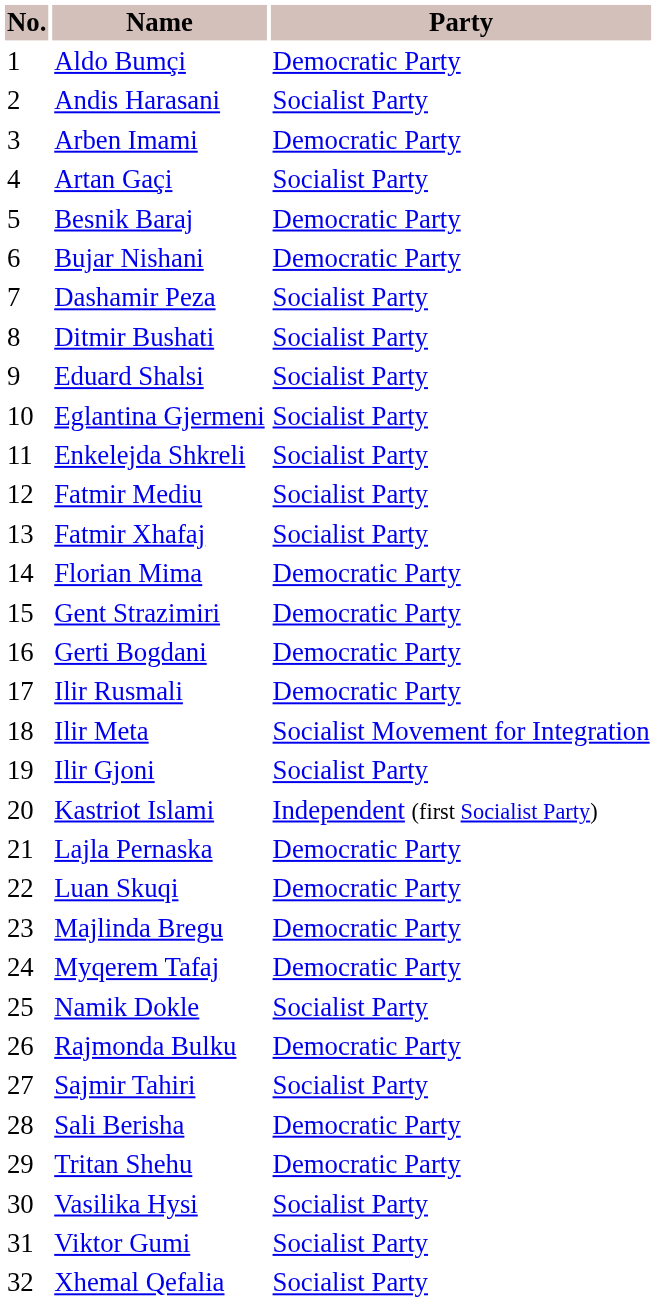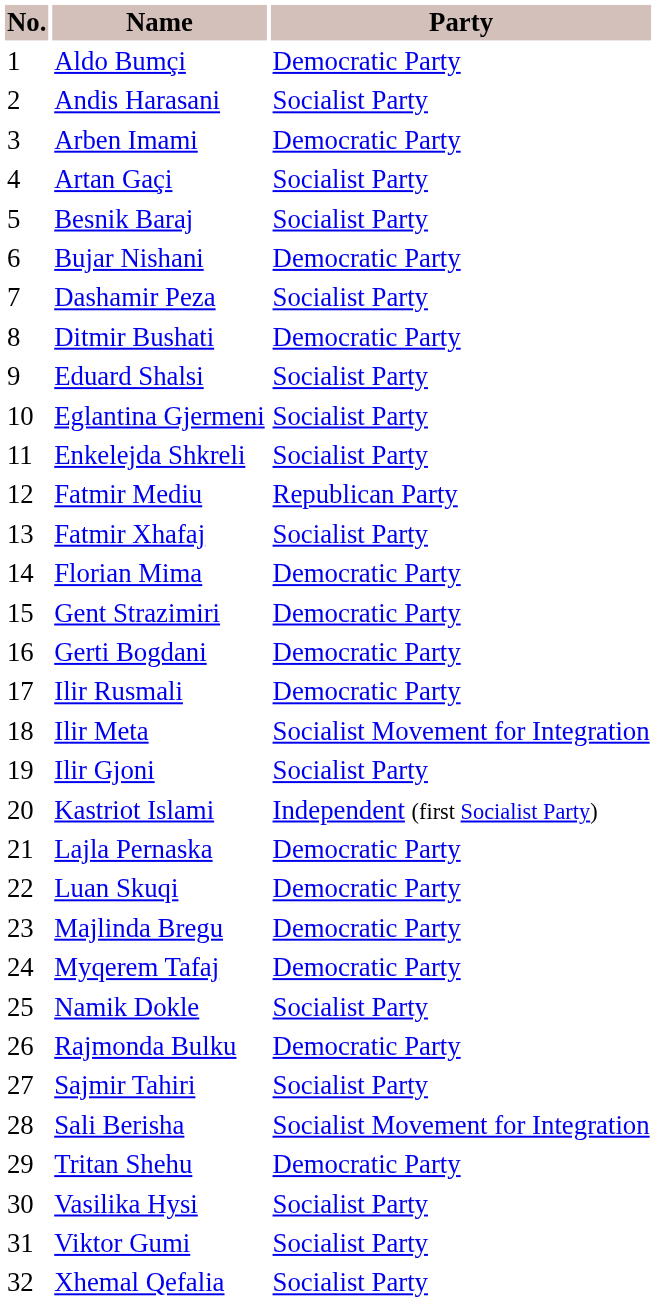 <table class="toccolours" style="margin-bottom: 1em; font-size: 85%;">
 <tr style="background:#d4c0ba;">
 <th>No.</th>
 <th>Name</th>
 <th>Party</th>
 </tr>
 <tr>
 <td>1</td>
 <td><a href='#'>Aldo Bumçi</a></td>
 <td><a href='#'>Democratic Party</a></td>
 </tr>
 <tr>
 <td>2</td>
 <td><a href='#'>Andis Harasani</a></td>
 <td><a href='#'>Socialist Party</a></td>
 </tr>
 <tr>
 <td>3</td>
 <td><a href='#'>Arben Imami</a></td>
 <td><a href='#'>Democratic Party</a></td>
 </tr>
 <tr>
 <td>4</td>
 <td><a href='#'>Artan Gaçi</a></td>
 <td><a href='#'>Socialist Party</a></td>
 </tr>
 <tr>
 <td>5</td>
 <td><a href='#'>Besnik Baraj</a></td>
-<td><a href='#'>Democratic Party</a></td>
+<td><a href='#'>Socialist Party</a></td>
 </tr>
 <tr>
 <td>6</td>
 <td><a href='#'>Bujar Nishani</a></td>
 <td><a href='#'>Democratic Party</a></td>
 </tr>
 <tr>
 <td>7</td>
 <td><a href='#'>Dashamir Peza</a></td>
 <td><a href='#'>Socialist Party</a></td>
 </tr>
 <tr>
 <td>8</td>
 <td><a href='#'>Ditmir Bushati</a></td>
-<td><a href='#'>Socialist Party</a></td>
+<td><a href='#'>Democratic Party</a></td>
 </tr>
 <tr>
 <td>9</td>
 <td><a href='#'>Eduard Shalsi</a></td>
 <td><a href='#'>Socialist Party</a></td>
 </tr>
 <tr>
 <td>10</td>
 <td><a href='#'>Eglantina Gjermeni</a></td>
 <td><a href='#'>Socialist Party</a></td>
 </tr>
 <tr>
 <td>11</td>
 <td><a href='#'>Enkelejda Shkreli</a></td>
 <td><a href='#'>Socialist Party</a></td>
 </tr>
 <tr>
 <td>12</td>
 <td><a href='#'>Fatmir Mediu</a></td>
-<td><a href='#'>Socialist Party</a></td>
+<td><a href='#'>Republican Party</a></td>
 </tr>
 <tr>
 <td>13</td>
 <td><a href='#'>Fatmir Xhafaj</a></td>
 <td><a href='#'>Socialist Party</a></td>
 </tr>
 <tr>
 <td>14</td>
 <td><a href='#'>Florian Mima</a></td>
 <td><a href='#'>Democratic Party</a></td>
 </tr>
 <tr>
 <td>15</td>
 <td><a href='#'>Gent Strazimiri</a></td>
 <td><a href='#'>Democratic Party</a></td>
 </tr>
 <tr>
 <td>16</td>
 <td><a href='#'>Gerti Bogdani</a></td>
 <td><a href='#'>Democratic Party</a></td>
 </tr>
 <tr>
 <td>17</td>
 <td><a href='#'>Ilir Rusmali</a></td>
 <td><a href='#'>Democratic Party</a></td>
 </tr>
 <tr>
 <td>18</td>
 <td><a href='#'>Ilir Meta</a></td>
 <td><a href='#'>Socialist Movement for Integration</a></td>
 </tr>
 <tr>
 <td>19</td>
 <td><a href='#'>Ilir Gjoni</a></td>
 <td><a href='#'>Socialist Party</a></td>
 </tr>
 <tr>
 <td>20</td>
 <td><a href='#'>Kastriot Islami</a></td>
 <td><a href='#'>Independent</a> <small>(first <a href='#'>Socialist Party</a>)</small></td>
 </tr>
 <tr>
 <td>21</td>
 <td><a href='#'>Lajla Pernaska</a></td>
 <td><a href='#'>Democratic Party</a></td>
 </tr>
 <tr>
 <td>22</td>
 <td><a href='#'>Luan Skuqi</a></td>
 <td><a href='#'>Democratic Party</a></td>
 </tr>
 <tr>
 <td>23</td>
 <td><a href='#'>Majlinda Bregu</a></td>
 <td><a href='#'>Democratic Party</a></td>
 </tr>
 <tr>
 <td>24</td>
 <td><a href='#'>Myqerem Tafaj</a></td>
 <td><a href='#'>Democratic Party</a></td>
 </tr>
 <tr>
 <td>25</td>
 <td><a href='#'>Namik Dokle</a></td>
 <td><a href='#'>Socialist Party</a></td>
 </tr>
 <tr>
 <td>26</td>
 <td><a href='#'>Rajmonda Bulku</a></td>
 <td><a href='#'>Democratic Party</a></td>
 </tr>
 <tr>
 <td>27</td>
 <td><a href='#'>Sajmir Tahiri</a></td>
 <td><a href='#'>Socialist Party</a></td>
 </tr>
 <tr>
 <td>28</td>
 <td><a href='#'>Sali Berisha</a></td>
-<td><a href='#'>Democratic Party</a></td>
+<td><a href='#'>Socialist Movement for Integration</a></td>
 </tr>
 <tr>
 <td>29</td>
 <td><a href='#'>Tritan Shehu</a></td>
 <td><a href='#'>Democratic Party</a></td>
 </tr>
 <tr>
 <td>30</td>
 <td><a href='#'>Vasilika Hysi</a></td>
 <td><a href='#'>Socialist Party</a></td>
 </tr>
 <tr>
 <td>31</td>
 <td><a href='#'>Viktor Gumi</a></td>
 <td><a href='#'>Socialist Party</a></td>
 </tr>
 <tr>
 <td>32</td>
 <td><a href='#'>Xhemal Qefalia</a></td>
 <td><a href='#'>Socialist Party</a></td>
 </tr>
 </table>
